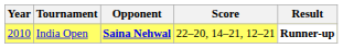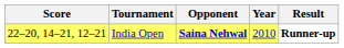 <table class="sortable wikitable" style="font-size: 90%;">
 <tr>
-<th>Year</th>
+<th>Score</th>
 <th>Tournament</th>
 <th>Opponent</th>
-<th>Score</th>
+<th>Year</th>
 <th>Result</th>
 </tr>
 <tr style="background:#FFFF67">
-<td align="center"><a href='#'>2010</a></td>
+<td align="left">22–20, 14–21, 12–21</td>
 <td align="left"><a href='#'>India Open</a></td>
 <td align="left"><strong> <a href='#'>Saina Nehwal</a></strong></td>
-<td align="left">22–20, 14–21, 12–21</td>
+<td align="center"><a href='#'>2010</a></td>
 <td style="text-align:left; background:white"> <strong>Runner-up</strong></td>
 </tr>
 </table>
